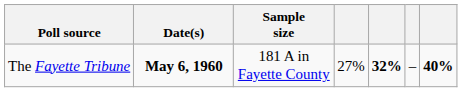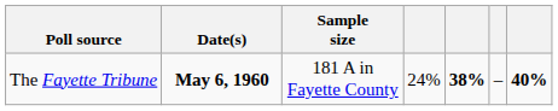 <table class="wikitable" style="font-size:90%;text-align:center;">
 <tr valign="bottom" style="font-size:90%;">
 <th>Poll source</th>
 <th style="width:90px;">Date(s)</th>
 <th style="width:90px;">Sample<br>size</th>
 <th></th>
 <th></th>
 <th></th>
 <th></th>
 </tr>
 <tr>
 <td>The <em><a href='#'>Fayette Tribune</a></em></td>
 <td><strong>May 6, 1960</strong></td>
 <td>181 A in <a href='#'>Fayette County</a></td>
-<td>27%</td>
-<td><strong>32%</strong></td>
+<td>24%</td>
+<td><strong>38%</strong></td>
 <td>–</td>
 <td><strong>40%</strong></td>
 </tr>
 </table>
